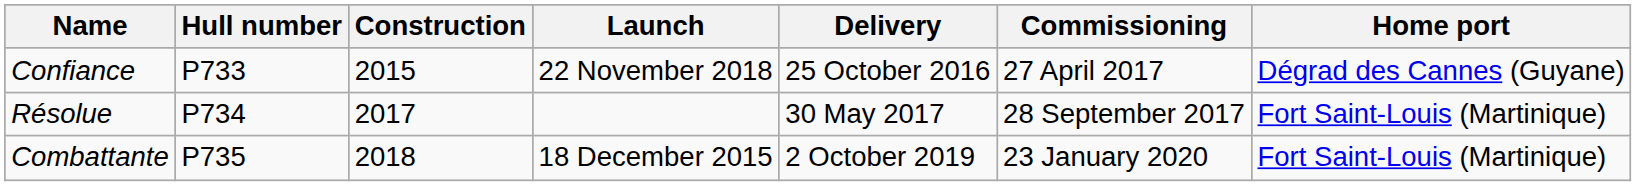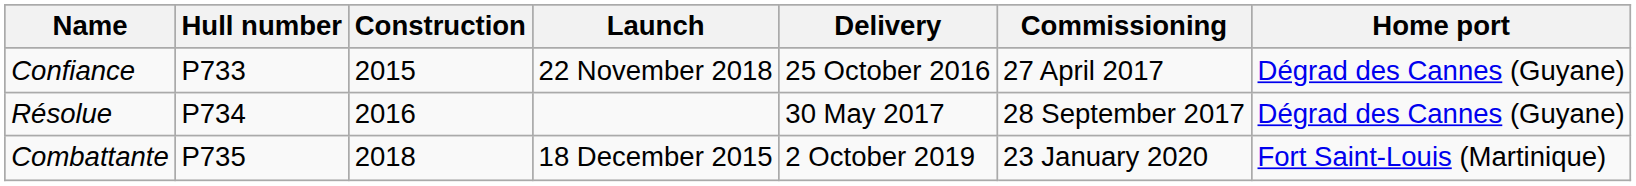 <table class="wikitable">
 <tr>
 <th scope="col">Name</th>
 <th scope="col">Hull number</th>
 <th scope="col">Construction</th>
 <th scope="col">Launch</th>
 <th scope="col">Delivery</th>
 <th scope="col">Commissioning</th>
 <th scope="col">Home port</th>
 </tr>
 <tr>
 <td scope="row"><em>Confiance</em></td>
 <td>P733</td>
 <td>2015</td>
 <td>22 November 2018</td>
 <td>25 October 2016</td>
 <td>27 April 2017</td>
 <td><a href='#'>Dégrad des Cannes</a> (Guyane)</td>
 </tr>
 <tr>
 <td scope="row"><em>Résolue</em></td>
 <td>P734</td>
-<td>2017</td>
+<td>2016</td>
 <td></td>
 <td>30 May 2017</td>
 <td>28 September 2017</td>
-<td><a href='#'>Fort Saint-Louis</a> (Martinique)</td>
+<td><a href='#'>Dégrad des Cannes</a> (Guyane)</td>
 </tr>
 <tr>
 <td scope="row"><em>Combattante</em></td>
 <td>P735</td>
 <td>2018</td>
 <td>18 December 2015</td>
 <td>2 October 2019</td>
 <td>23 January 2020</td>
 <td><a href='#'>Fort Saint-Louis</a> (Martinique)</td>
 </tr>
 </table>
